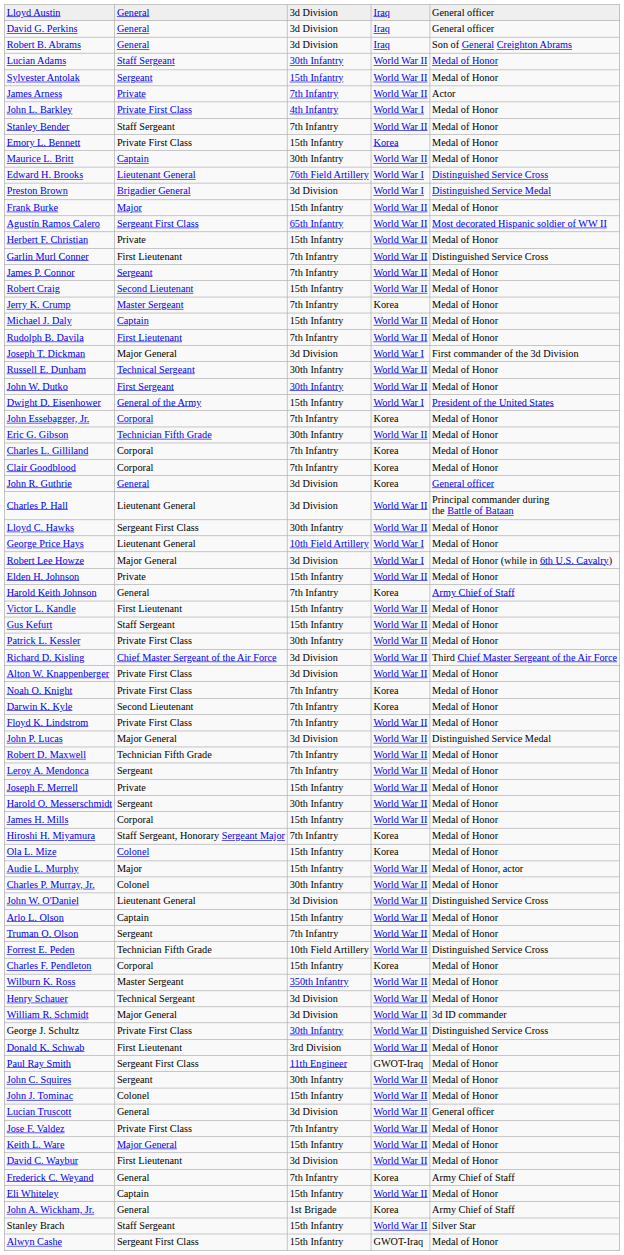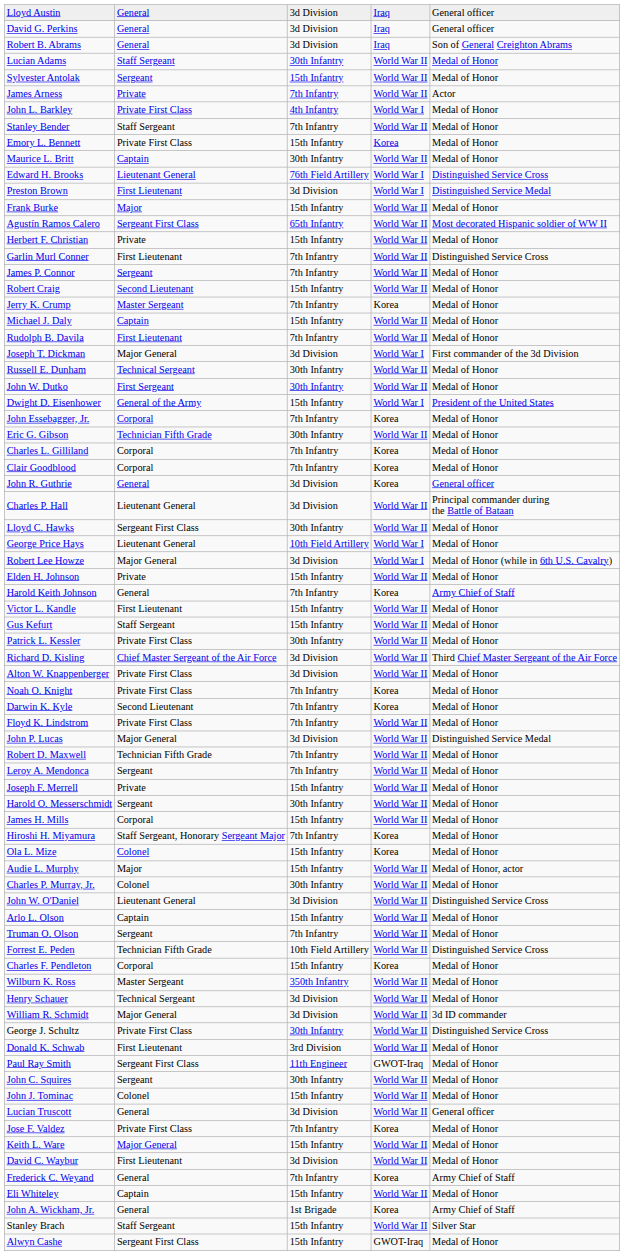 <table class="wikitable sortable" style="float:left;">
 <tr style="background:#efefef;">
 <td><a href='#'>Lloyd Austin</a></td>
 <td><a href='#'>General</a></td>
 <td>3d Division</td>
 <td><a href='#'>Iraq</a></td>
 <td>General officer</td>
 </tr>
 <tr>
 <td><a href='#'>David G. Perkins</a></td>
 <td><a href='#'>General</a></td>
 <td>3d Division</td>
 <td><a href='#'>Iraq</a></td>
 <td>General officer</td>
 </tr>
 <tr>
 <td><a href='#'>Robert B. Abrams</a></td>
 <td><a href='#'>General</a></td>
 <td>3d Division</td>
 <td><a href='#'>Iraq</a></td>
 <td>Son of <a href='#'>General</a> <a href='#'>Creighton Abrams</a></td>
 </tr>
 <tr>
 <td><a href='#'>Lucian Adams</a></td>
 <td><a href='#'>Staff Sergeant</a></td>
 <td><a href='#'>30th Infantry</a></td>
 <td><a href='#'>World War II</a></td>
 <td><a href='#'>Medal of Honor</a></td>
 </tr>
 <tr>
 <td><a href='#'>Sylvester Antolak</a></td>
 <td><a href='#'>Sergeant</a></td>
 <td><a href='#'>15th Infantry</a></td>
 <td><a href='#'>World War II</a></td>
 <td>Medal of Honor</td>
 </tr>
 <tr>
 <td><a href='#'>James Arness</a></td>
 <td><a href='#'>Private</a></td>
 <td><a href='#'>7th Infantry</a></td>
 <td><a href='#'>World War II</a></td>
 <td>Actor</td>
 </tr>
 <tr>
 <td><a href='#'>John L. Barkley</a></td>
 <td><a href='#'>Private First Class</a></td>
 <td><a href='#'>4th Infantry</a></td>
 <td><a href='#'>World War I</a></td>
 <td>Medal of Honor</td>
 </tr>
 <tr>
 <td><a href='#'>Stanley Bender</a></td>
 <td>Staff Sergeant</td>
 <td>7th Infantry</td>
 <td><a href='#'>World War II</a></td>
 <td>Medal of Honor</td>
 </tr>
 <tr>
 <td><a href='#'>Emory L. Bennett</a></td>
 <td>Private First Class</td>
 <td>15th Infantry</td>
 <td><a href='#'>Korea</a></td>
 <td>Medal of Honor</td>
 </tr>
 <tr>
 <td><a href='#'>Maurice L. Britt</a></td>
 <td><a href='#'>Captain</a></td>
 <td>30th Infantry</td>
 <td><a href='#'>World War II</a></td>
 <td>Medal of Honor</td>
 </tr>
 <tr>
 <td><a href='#'>Edward H. Brooks</a></td>
 <td><a href='#'>Lieutenant General</a></td>
 <td><a href='#'>76th Field Artillery</a></td>
 <td><a href='#'>World War I</a></td>
 <td><a href='#'>Distinguished Service Cross</a></td>
 </tr>
 <tr>
 <td><a href='#'>Preston Brown</a></td>
-<td><a href='#'>Brigadier General</a></td>
+<td><a href='#'>First Lieutenant</a></td>
 <td>3d Division</td>
 <td><a href='#'>World War I</a></td>
 <td><a href='#'>Distinguished Service Medal</a></td>
 </tr>
 <tr>
 <td><a href='#'>Frank Burke</a></td>
 <td><a href='#'>Major</a></td>
 <td>15th Infantry</td>
 <td><a href='#'>World War II</a></td>
 <td>Medal of Honor</td>
 </tr>
 <tr>
 <td><a href='#'>Agustín Ramos Calero</a></td>
 <td><a href='#'>Sergeant First Class</a></td>
 <td><a href='#'>65th Infantry</a></td>
 <td><a href='#'>World War II</a></td>
 <td><a href='#'>Most decorated Hispanic soldier of WW II</a></td>
 </tr>
 <tr>
 <td><a href='#'>Herbert F. Christian</a></td>
 <td>Private</td>
 <td>15th Infantry</td>
 <td><a href='#'>World War II</a></td>
 <td>Medal of Honor</td>
 </tr>
 <tr>
 <td><a href='#'>Garlin Murl Conner</a></td>
 <td>First Lieutenant</td>
 <td>7th Infantry</td>
 <td><a href='#'>World War II</a></td>
 <td>Distinguished Service Cross</td>
 </tr>
 <tr>
 <td><a href='#'>James P. Connor</a></td>
 <td><a href='#'>Sergeant</a></td>
 <td>7th Infantry</td>
 <td><a href='#'>World War II</a></td>
 <td>Medal of Honor</td>
 </tr>
 <tr>
 <td><a href='#'>Robert Craig</a></td>
 <td><a href='#'>Second Lieutenant</a></td>
 <td>15th Infantry</td>
 <td><a href='#'>World War II</a></td>
 <td>Medal of Honor</td>
 </tr>
 <tr>
 <td><a href='#'>Jerry K. Crump</a></td>
 <td><a href='#'>Master Sergeant</a></td>
 <td>7th Infantry</td>
 <td>Korea</td>
 <td>Medal of Honor</td>
 </tr>
 <tr>
 <td><a href='#'>Michael J. Daly</a></td>
 <td><a href='#'>Captain</a></td>
 <td>15th Infantry</td>
 <td><a href='#'>World War II</a></td>
 <td>Medal of Honor</td>
 </tr>
 <tr>
 <td><a href='#'>Rudolph B. Davila</a></td>
 <td><a href='#'>First Lieutenant</a></td>
 <td>7th Infantry</td>
 <td><a href='#'>World War II</a></td>
 <td>Medal of Honor</td>
 </tr>
 <tr>
 <td><a href='#'>Joseph T. Dickman</a></td>
 <td>Major General</td>
 <td>3d Division</td>
 <td><a href='#'>World War I</a></td>
 <td>First commander of the 3d Division</td>
 </tr>
 <tr>
 <td><a href='#'>Russell E. Dunham</a></td>
 <td><a href='#'>Technical Sergeant</a></td>
 <td>30th Infantry</td>
 <td><a href='#'>World War II</a></td>
 <td>Medal of Honor</td>
 </tr>
 <tr>
 <td><a href='#'>John W. Dutko</a></td>
 <td><a href='#'>First Sergeant</a></td>
 <td><a href='#'>30th Infantry</a></td>
 <td><a href='#'>World War II</a></td>
 <td>Medal of Honor</td>
 </tr>
 <tr>
 <td><a href='#'>Dwight D. Eisenhower</a></td>
 <td><a href='#'>General of the Army</a></td>
 <td>15th Infantry</td>
 <td><a href='#'>World War I</a></td>
 <td><a href='#'>President of the United States</a></td>
 </tr>
 <tr>
 <td><a href='#'>John Essebagger, Jr.</a></td>
 <td><a href='#'>Corporal</a></td>
 <td>7th Infantry</td>
 <td>Korea</td>
 <td>Medal of Honor</td>
 </tr>
 <tr>
 <td><a href='#'>Eric G. Gibson</a></td>
 <td><a href='#'>Technician Fifth Grade</a></td>
 <td>30th Infantry</td>
 <td><a href='#'>World War II</a></td>
 <td>Medal of Honor</td>
 </tr>
 <tr>
 <td><a href='#'>Charles L. Gilliland</a></td>
 <td>Corporal</td>
 <td>7th Infantry</td>
 <td>Korea</td>
 <td>Medal of Honor</td>
 </tr>
 <tr>
 <td><a href='#'>Clair Goodblood</a></td>
 <td>Corporal</td>
 <td>7th Infantry</td>
 <td>Korea</td>
 <td>Medal of Honor</td>
 </tr>
 <tr>
 <td><a href='#'>John R. Guthrie</a></td>
 <td><a href='#'>General</a></td>
 <td>3d Division</td>
 <td>Korea</td>
 <td><a href='#'>General officer</a></td>
 </tr>
 <tr>
 <td><a href='#'>Charles P. Hall</a></td>
 <td>Lieutenant General</td>
 <td>3d Division</td>
 <td><a href='#'>World War II</a></td>
 <td>Principal commander during<br>the <a href='#'>Battle of Bataan</a></td>
 </tr>
 <tr>
 <td><a href='#'>Lloyd C. Hawks</a></td>
 <td>Sergeant First Class</td>
 <td>30th Infantry</td>
 <td><a href='#'>World War II</a></td>
 <td>Medal of Honor</td>
 </tr>
 <tr>
 <td><a href='#'>George Price Hays</a></td>
 <td>Lieutenant General</td>
 <td><a href='#'>10th Field Artillery</a></td>
 <td><a href='#'>World War I</a></td>
 <td>Medal of Honor</td>
 </tr>
 <tr>
 <td><a href='#'>Robert Lee Howze</a></td>
 <td>Major General</td>
 <td>3d Division</td>
 <td><a href='#'>World War I</a></td>
 <td>Medal of Honor (while in <a href='#'>6th U.S. Cavalry</a>)</td>
 </tr>
 <tr>
 <td><a href='#'>Elden H. Johnson</a></td>
 <td>Private</td>
 <td>15th Infantry</td>
 <td><a href='#'>World War II</a></td>
 <td>Medal of Honor</td>
 </tr>
 <tr>
 <td><a href='#'>Harold Keith Johnson</a></td>
 <td>General</td>
 <td>7th Infantry</td>
 <td>Korea</td>
 <td><a href='#'>Army Chief of Staff</a></td>
 </tr>
 <tr>
 <td><a href='#'>Victor L. Kandle</a></td>
 <td>First Lieutenant</td>
 <td>15th Infantry</td>
 <td><a href='#'>World War II</a></td>
 <td>Medal of Honor</td>
 </tr>
 <tr>
 <td><a href='#'>Gus Kefurt</a></td>
 <td>Staff Sergeant</td>
 <td>15th Infantry</td>
 <td><a href='#'>World War II</a></td>
 <td>Medal of Honor</td>
 </tr>
 <tr>
 <td><a href='#'>Patrick L. Kessler</a></td>
 <td>Private First Class</td>
 <td>30th Infantry</td>
 <td><a href='#'>World War II</a></td>
 <td>Medal of Honor</td>
 </tr>
 <tr>
 <td><a href='#'>Richard D. Kisling</a></td>
 <td><a href='#'>Chief Master Sergeant of the Air Force</a></td>
 <td>3d Division</td>
 <td><a href='#'>World War II</a></td>
 <td>Third <a href='#'>Chief Master Sergeant of the Air Force</a></td>
 </tr>
 <tr>
 <td><a href='#'>Alton W. Knappenberger</a></td>
 <td>Private First Class</td>
 <td>3d Division</td>
 <td><a href='#'>World War II</a></td>
 <td>Medal of Honor</td>
 </tr>
 <tr>
 <td><a href='#'>Noah O. Knight</a></td>
 <td>Private First Class</td>
 <td>7th Infantry</td>
 <td>Korea</td>
 <td>Medal of Honor</td>
 </tr>
 <tr>
 <td><a href='#'>Darwin K. Kyle</a></td>
 <td>Second Lieutenant</td>
 <td>7th Infantry</td>
 <td>Korea</td>
 <td>Medal of Honor</td>
 </tr>
 <tr>
 <td><a href='#'>Floyd K. Lindstrom</a></td>
 <td>Private First Class</td>
 <td>7th Infantry</td>
 <td><a href='#'>World War II</a></td>
 <td>Medal of Honor</td>
 </tr>
 <tr>
 <td><a href='#'>John P. Lucas</a></td>
 <td>Major General</td>
 <td>3d Division</td>
 <td><a href='#'>World War II</a></td>
 <td>Distinguished Service Medal</td>
 </tr>
 <tr>
 <td><a href='#'>Robert D. Maxwell</a></td>
 <td>Technician Fifth Grade</td>
 <td>7th Infantry</td>
 <td><a href='#'>World War II</a></td>
 <td>Medal of Honor</td>
 </tr>
 <tr>
 <td><a href='#'>Leroy A. Mendonca</a></td>
 <td>Sergeant</td>
 <td>7th Infantry</td>
 <td><a href='#'>World War II</a></td>
 <td>Medal of Honor</td>
 </tr>
 <tr>
 <td><a href='#'>Joseph F. Merrell</a></td>
 <td>Private</td>
 <td>15th Infantry</td>
 <td><a href='#'>World War II</a></td>
 <td>Medal of Honor</td>
 </tr>
 <tr>
 <td><a href='#'>Harold O. Messerschmidt</a></td>
 <td>Sergeant</td>
 <td>30th Infantry</td>
 <td><a href='#'>World War II</a></td>
 <td>Medal of Honor</td>
 </tr>
 <tr>
 <td><a href='#'>James H. Mills</a></td>
 <td>Corporal</td>
 <td>15th Infantry</td>
 <td><a href='#'>World War II</a></td>
 <td>Medal of Honor</td>
 </tr>
 <tr>
 <td><a href='#'>Hiroshi H. Miyamura</a></td>
 <td>Staff Sergeant, Honorary <a href='#'>Sergeant Major</a></td>
 <td>7th Infantry</td>
 <td>Korea</td>
 <td>Medal of Honor</td>
 </tr>
 <tr>
 <td><a href='#'>Ola L. Mize</a></td>
 <td><a href='#'>Colonel</a></td>
 <td>15th Infantry</td>
 <td>Korea</td>
 <td>Medal of Honor</td>
 </tr>
 <tr>
 <td><a href='#'>Audie L. Murphy</a></td>
 <td>Major</td>
 <td>15th Infantry</td>
 <td><a href='#'>World War II</a></td>
 <td>Medal of Honor, actor</td>
 </tr>
 <tr>
 <td><a href='#'>Charles P. Murray, Jr.</a></td>
 <td>Colonel</td>
 <td>30th Infantry</td>
 <td><a href='#'>World War II</a></td>
 <td>Medal of Honor</td>
 </tr>
 <tr>
 <td><a href='#'>John W. O'Daniel</a></td>
 <td>Lieutenant General</td>
 <td>3d Division</td>
 <td><a href='#'>World War II</a></td>
 <td>Distinguished Service Cross</td>
 </tr>
 <tr>
 <td><a href='#'>Arlo L. Olson</a></td>
 <td>Captain</td>
 <td>15th Infantry</td>
 <td><a href='#'>World War II</a></td>
 <td>Medal of Honor</td>
 </tr>
 <tr>
 <td><a href='#'>Truman O. Olson</a></td>
 <td>Sergeant</td>
 <td>7th Infantry</td>
 <td><a href='#'>World War II</a></td>
 <td>Medal of Honor</td>
 </tr>
 <tr>
 <td><a href='#'>Forrest E. Peden</a></td>
 <td>Technician Fifth Grade</td>
 <td>10th Field Artillery</td>
 <td><a href='#'>World War II</a></td>
 <td>Distinguished Service Cross</td>
 </tr>
 <tr>
 <td><a href='#'>Charles F. Pendleton</a></td>
 <td>Corporal</td>
 <td>15th Infantry</td>
 <td>Korea</td>
 <td>Medal of Honor</td>
 </tr>
 <tr>
 <td><a href='#'>Wilburn K. Ross</a></td>
 <td>Master Sergeant</td>
 <td><a href='#'>350th Infantry</a></td>
 <td><a href='#'>World War II</a></td>
 <td>Medal of Honor</td>
 </tr>
 <tr>
 <td><a href='#'>Henry Schauer</a></td>
 <td>Technical Sergeant</td>
 <td>3d Division</td>
 <td><a href='#'>World War II</a></td>
 <td>Medal of Honor</td>
 </tr>
 <tr>
 <td><a href='#'>William R. Schmidt</a></td>
 <td>Major General</td>
 <td>3d Division</td>
 <td><a href='#'>World War II</a></td>
 <td>3d ID commander</td>
 </tr>
 <tr>
 <td>George J. Schultz</td>
 <td>Private First Class</td>
 <td><a href='#'>30th Infantry</a></td>
 <td><a href='#'>World War II</a></td>
 <td>Distinguished Service Cross</td>
 </tr>
 <tr>
 <td><a href='#'>Donald K. Schwab</a></td>
 <td>First Lieutenant</td>
 <td>3rd Division</td>
 <td><a href='#'>World War II</a></td>
 <td>Medal of Honor</td>
 </tr>
 <tr>
 <td><a href='#'>Paul Ray Smith</a></td>
 <td>Sergeant First Class</td>
 <td><a href='#'>11th Engineer</a></td>
 <td>GWOT-Iraq</td>
 <td>Medal of Honor</td>
 </tr>
 <tr>
 <td><a href='#'>John C. Squires</a></td>
 <td>Sergeant</td>
 <td>30th Infantry</td>
 <td><a href='#'>World War II</a></td>
 <td>Medal of Honor</td>
 </tr>
 <tr>
 <td><a href='#'>John J. Tominac</a></td>
 <td>Colonel</td>
 <td>15th Infantry</td>
 <td><a href='#'>World War II</a></td>
 <td>Medal of Honor</td>
 </tr>
 <tr>
 <td><a href='#'>Lucian Truscott</a></td>
 <td>General</td>
 <td>3d Division</td>
 <td><a href='#'>World War II</a></td>
 <td>General officer</td>
 </tr>
 <tr>
 <td><a href='#'>Jose F. Valdez</a></td>
 <td>Private First Class</td>
 <td>7th Infantry</td>
-<td><a href='#'>World War II</a></td>
+<td>Korea</td>
 <td>Medal of Honor</td>
 </tr>
 <tr>
 <td><a href='#'>Keith L. Ware</a></td>
 <td><a href='#'>Major General</a></td>
 <td>15th Infantry</td>
 <td><a href='#'>World War II</a></td>
 <td>Medal of Honor</td>
 </tr>
 <tr>
 <td><a href='#'>David C. Waybur</a></td>
 <td>First Lieutenant</td>
 <td>3d Division</td>
 <td><a href='#'>World War II</a></td>
 <td>Medal of Honor</td>
 </tr>
 <tr>
 <td><a href='#'>Frederick C. Weyand</a></td>
 <td>General</td>
 <td>7th Infantry</td>
 <td>Korea</td>
 <td>Army Chief of Staff</td>
 </tr>
 <tr>
 <td><a href='#'>Eli Whiteley</a></td>
 <td>Captain</td>
 <td>15th Infantry</td>
 <td><a href='#'>World War II</a></td>
 <td>Medal of Honor</td>
 </tr>
 <tr>
 <td><a href='#'>John A. Wickham, Jr.</a></td>
 <td>General</td>
 <td>1st Brigade</td>
 <td>Korea</td>
 <td>Army Chief of Staff</td>
 </tr>
 <tr>
 <td>Stanley Brach</td>
 <td>Staff Sergeant</td>
 <td>15th Infantry</td>
 <td><a href='#'>World War II</a></td>
 <td>Silver Star</td>
 </tr>
 <tr>
 <td><a href='#'>Alwyn Cashe</a></td>
 <td>Sergeant First Class</td>
 <td>15th Infantry</td>
 <td>GWOT-Iraq</td>
 <td>Medal of Honor</td>
 </tr>
 </table>
